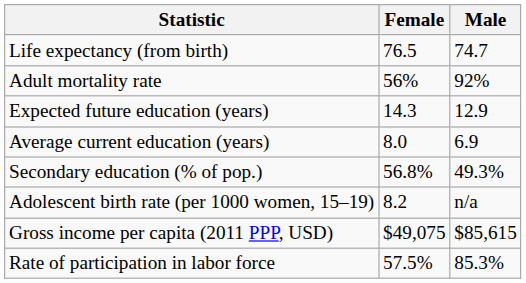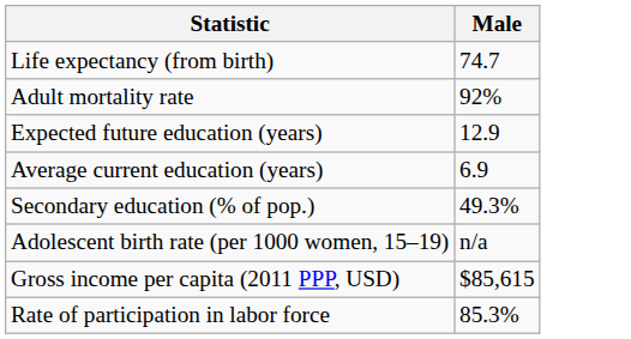 <table class="wikitable mw-collapsible">
 <tr>
 <th>Statistic</th>
-<th>Female</th>
 <th>Male</th>
 </tr>
 <tr>
 <td>Life expectancy (from birth)</td>
-<td>76.5</td>
 <td>74.7</td>
 </tr>
 <tr>
 <td>Adult mortality rate</td>
-<td>56%</td>
 <td>92%</td>
 </tr>
 <tr>
 <td>Expected future education (years)</td>
-<td>14.3</td>
 <td>12.9</td>
 </tr>
 <tr>
 <td>Average current education (years)</td>
-<td>8.0</td>
 <td>6.9</td>
 </tr>
 <tr>
 <td>Secondary education (% of pop.)</td>
-<td>56.8%</td>
 <td>49.3%</td>
 </tr>
 <tr>
 <td>Adolescent birth rate (per 1000 women, 15–19)</td>
-<td>8.2</td>
 <td>n/a</td>
 </tr>
 <tr>
 <td>Gross income per capita (2011 <a href='#'>PPP</a>, USD)</td>
-<td>$49,075</td>
 <td>$85,615</td>
 </tr>
 <tr>
 <td>Rate of participation in labor force</td>
-<td>57.5%</td>
 <td>85.3%</td>
 </tr>
 </table>
